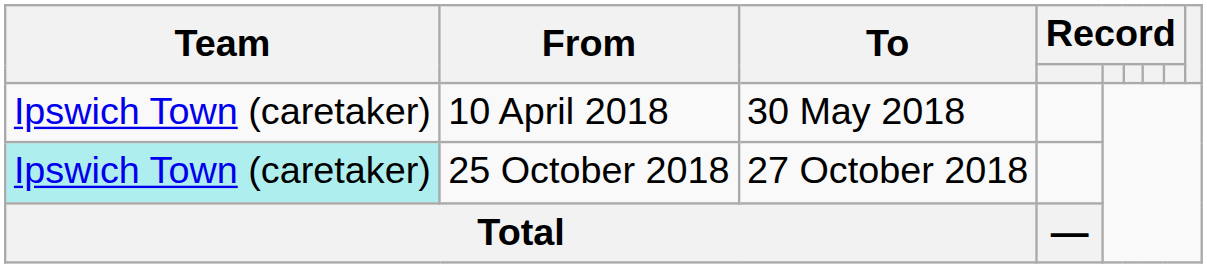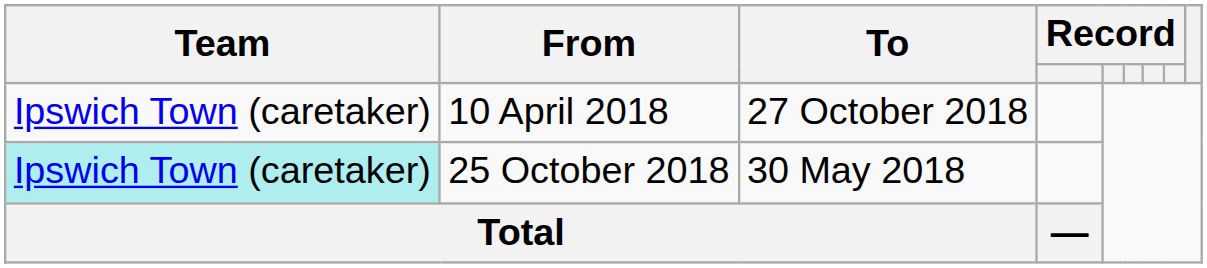 <table class=wikitable style="text-align: center">
 <tr>
 <th rowspan=2>Team</th>
 <th rowspan=2>From</th>
 <th rowspan=2>To</th>
 <th colspan=5>Record</th>
 <th rowspan=2></th>
 </tr>
 <tr>
 <th></th>
 <th></th>
 <th></th>
 <th></th>
 <th></th>
 </tr>
 <tr>
 <td align=left><a href='#'>Ipswich Town</a> (caretaker)</td>
 <td align=left>10 April 2018</td>
-<td align=left>30 May 2018<br></td>
+<td align=left>27 October 2018<br></td>
 <td></td>
 </tr>
 <tr>
 <td align=left style="background: paleturquoise;"><a href='#'>Ipswich Town</a> (caretaker)</td>
 <td align=left>25 October 2018</td>
-<td align=left>27 October 2018<br></td>
+<td align=left>30 May 2018<br></td>
 <td></td>
 </tr>
 <tr>
 <th colspan=3>Total<br></th>
 <th>—</th>
 </tr>
 </table>
